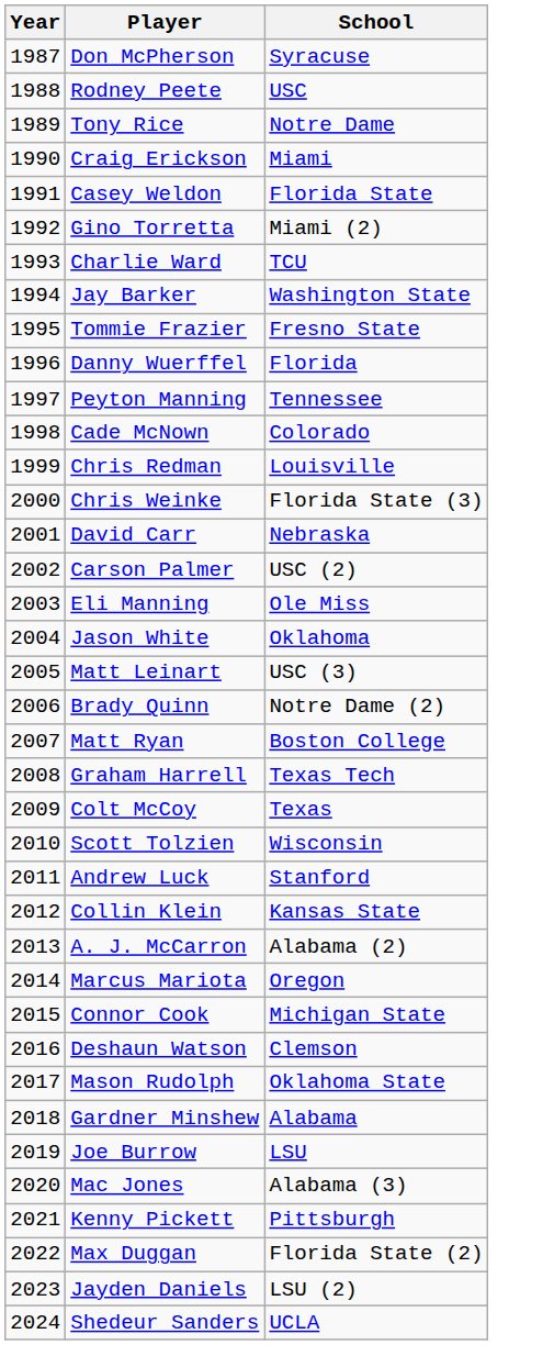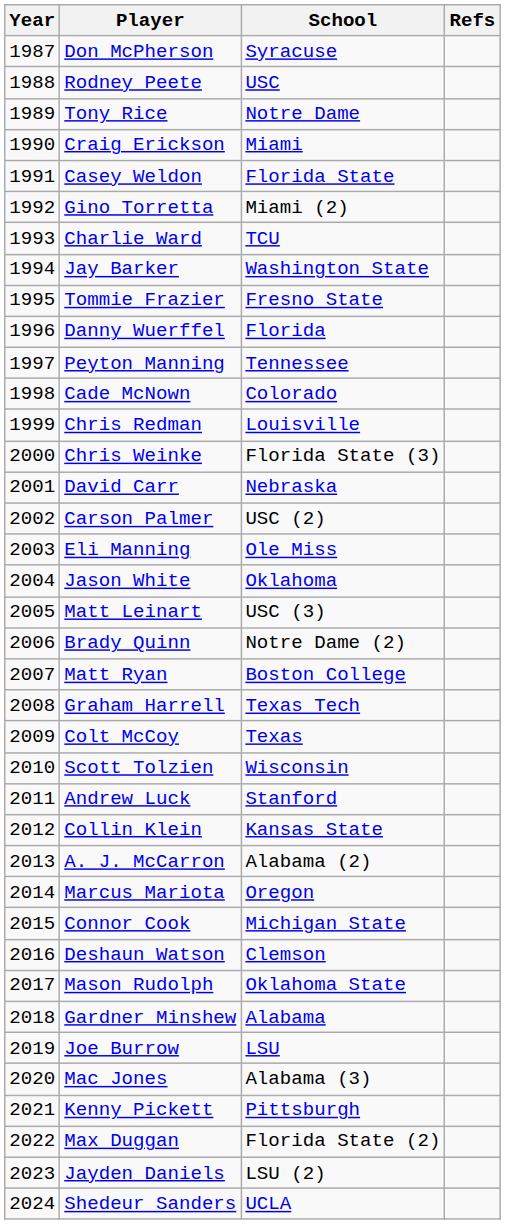 <table class="wikitable sortable">
 <tr>
 <th>Year</th>
 <th>Player</th>
 <th>School</th>
+<th>Refs</th>
 </tr>
 <tr>
 <td>1987</td>
 <td><a href='#'>Don McPherson</a></td>
 <td><a href='#'>Syracuse</a></td>
+<td></td>
 </tr>
 <tr>
 <td>1988</td>
 <td><a href='#'>Rodney Peete</a></td>
 <td><a href='#'>USC</a></td>
+<td></td>
 </tr>
 <tr>
 <td>1989</td>
 <td><a href='#'>Tony Rice</a></td>
 <td><a href='#'>Notre Dame</a></td>
+<td></td>
 </tr>
 <tr>
 <td>1990</td>
 <td><a href='#'>Craig Erickson</a></td>
 <td><a href='#'>Miami</a></td>
+<td></td>
 </tr>
 <tr>
 <td>1991</td>
 <td><a href='#'>Casey Weldon</a></td>
 <td><a href='#'>Florida State</a></td>
+<td></td>
 </tr>
 <tr>
 <td>1992</td>
 <td><a href='#'>Gino Torretta</a></td>
 <td>Miami (2)</td>
+<td></td>
 </tr>
 <tr>
 <td>1993</td>
 <td><a href='#'>Charlie Ward</a></td>
 <td><a href='#'>TCU</a></td>
+<td></td>
 </tr>
 <tr>
 <td>1994</td>
 <td><a href='#'>Jay Barker</a></td>
 <td><a href='#'>Washington State</a></td>
+<td></td>
 </tr>
 <tr>
 <td>1995</td>
 <td><a href='#'>Tommie Frazier</a></td>
 <td><a href='#'>Fresno State</a></td>
+<td></td>
 </tr>
 <tr>
 <td>1996</td>
 <td><a href='#'>Danny Wuerffel</a></td>
 <td><a href='#'>Florida</a></td>
+<td></td>
 </tr>
 <tr>
 <td>1997</td>
 <td><a href='#'>Peyton Manning</a></td>
 <td><a href='#'>Tennessee</a></td>
+<td></td>
 </tr>
 <tr>
 <td>1998</td>
 <td><a href='#'>Cade McNown</a></td>
 <td><a href='#'>Colorado</a></td>
+<td></td>
 </tr>
 <tr>
 <td>1999</td>
 <td><a href='#'>Chris Redman</a></td>
 <td><a href='#'>Louisville</a></td>
+<td></td>
 </tr>
 <tr>
 <td>2000</td>
 <td><a href='#'>Chris Weinke</a></td>
 <td>Florida State (3)</td>
+<td></td>
 </tr>
 <tr>
 <td>2001</td>
 <td><a href='#'>David Carr</a></td>
 <td><a href='#'>Nebraska</a></td>
+<td></td>
 </tr>
 <tr>
 <td>2002</td>
 <td><a href='#'>Carson Palmer</a></td>
 <td>USC (2)</td>
+<td></td>
 </tr>
 <tr>
 <td>2003</td>
 <td><a href='#'>Eli Manning</a></td>
 <td><a href='#'>Ole Miss</a></td>
+<td></td>
 </tr>
 <tr>
 <td>2004</td>
 <td><a href='#'>Jason White</a></td>
 <td><a href='#'>Oklahoma</a></td>
+<td></td>
 </tr>
 <tr>
 <td>2005</td>
 <td><a href='#'>Matt Leinart</a></td>
 <td>USC (3)</td>
+<td></td>
 </tr>
 <tr>
 <td>2006</td>
 <td><a href='#'>Brady Quinn</a></td>
 <td>Notre Dame (2)</td>
+<td></td>
 </tr>
 <tr>
 <td>2007</td>
 <td><a href='#'>Matt Ryan</a></td>
 <td><a href='#'>Boston College</a></td>
+<td></td>
 </tr>
 <tr>
 <td>2008</td>
 <td><a href='#'>Graham Harrell</a></td>
 <td><a href='#'>Texas Tech</a></td>
+<td></td>
 </tr>
 <tr>
 <td>2009</td>
 <td><a href='#'>Colt McCoy</a></td>
 <td><a href='#'>Texas</a></td>
+<td></td>
 </tr>
 <tr>
 <td>2010</td>
 <td><a href='#'>Scott Tolzien</a></td>
 <td><a href='#'>Wisconsin</a></td>
+<td></td>
 </tr>
 <tr>
 <td>2011</td>
 <td><a href='#'>Andrew Luck</a></td>
 <td><a href='#'>Stanford</a></td>
+<td></td>
 </tr>
 <tr>
 <td>2012</td>
 <td><a href='#'>Collin Klein</a></td>
 <td><a href='#'>Kansas State</a></td>
+<td></td>
 </tr>
 <tr>
 <td>2013</td>
 <td><a href='#'>A. J. McCarron</a></td>
 <td>Alabama (2)</td>
+<td></td>
 </tr>
 <tr>
 <td>2014</td>
 <td><a href='#'>Marcus Mariota</a></td>
 <td><a href='#'>Oregon</a></td>
+<td></td>
 </tr>
 <tr>
 <td>2015</td>
 <td><a href='#'>Connor Cook</a></td>
 <td><a href='#'>Michigan State</a></td>
+<td></td>
 </tr>
 <tr>
 <td>2016</td>
 <td><a href='#'>Deshaun Watson</a></td>
 <td><a href='#'>Clemson</a></td>
+<td></td>
 </tr>
 <tr>
 <td>2017</td>
 <td><a href='#'>Mason Rudolph</a></td>
 <td><a href='#'>Oklahoma State</a></td>
+<td></td>
 </tr>
 <tr>
 <td>2018</td>
 <td><a href='#'>Gardner Minshew</a></td>
 <td><a href='#'>Alabama</a></td>
+<td></td>
 </tr>
 <tr>
 <td>2019</td>
 <td><a href='#'>Joe Burrow</a></td>
 <td><a href='#'>LSU</a></td>
+<td></td>
 </tr>
 <tr>
 <td>2020</td>
 <td><a href='#'>Mac Jones</a></td>
 <td>Alabama (3)</td>
+<td></td>
 </tr>
 <tr>
 <td>2021</td>
 <td><a href='#'>Kenny Pickett</a></td>
 <td><a href='#'>Pittsburgh</a></td>
+<td></td>
 </tr>
 <tr>
 <td>2022</td>
 <td><a href='#'>Max Duggan</a></td>
 <td>Florida State (2)</td>
+<td></td>
 </tr>
 <tr>
 <td>2023</td>
 <td><a href='#'>Jayden Daniels</a></td>
 <td>LSU (2)</td>
+<td></td>
 </tr>
 <tr>
 <td>2024</td>
 <td><a href='#'>Shedeur Sanders</a></td>
 <td><a href='#'>UCLA</a></td>
+<td></td>
 </tr>
 </table>
